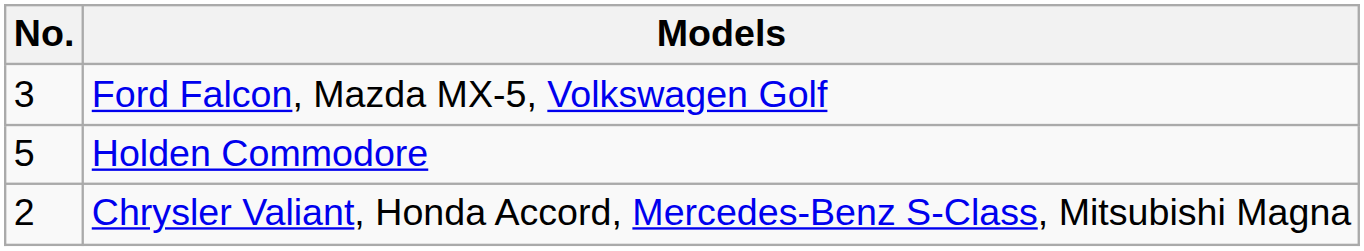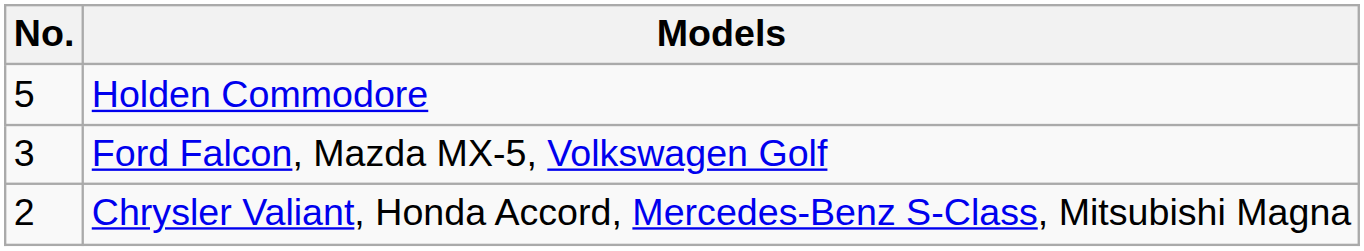 <table class="wikitable">
 <tr>
 <th>No.</th>
 <th>Models</th>
 </tr>
 <tr>
+<td>5</td>
+<td><a href='#'>Holden Commodore</a></td>
+</tr>
+<tr>
 <td>3</td>
 <td><a href='#'>Ford Falcon</a>, Mazda MX-5, <a href='#'>Volkswagen Golf</a></td>
-</tr>
-<tr>
-<td>5</td>
-<td><a href='#'>Holden Commodore</a></td>
 </tr>
 <tr>
 <td>2</td>
 <td><a href='#'>Chrysler Valiant</a>, Honda Accord, <a href='#'>Mercedes-Benz S-Class</a>, Mitsubishi Magna</td>
 </tr>
 </table>
